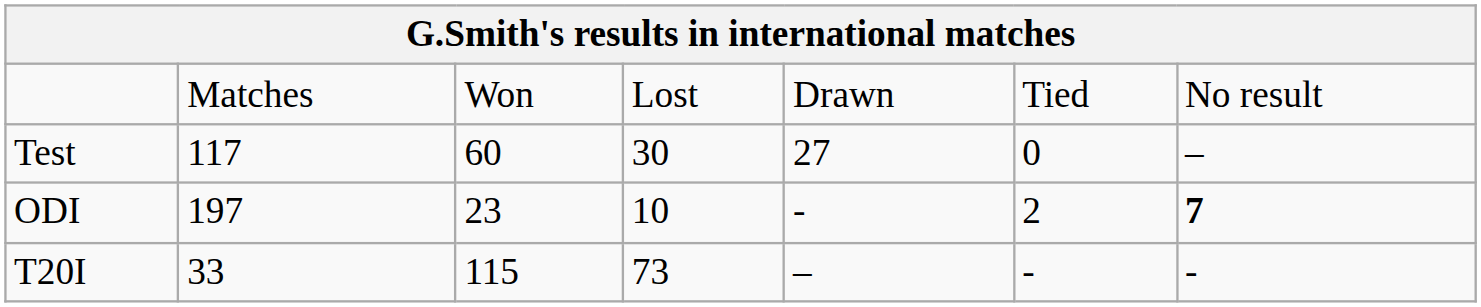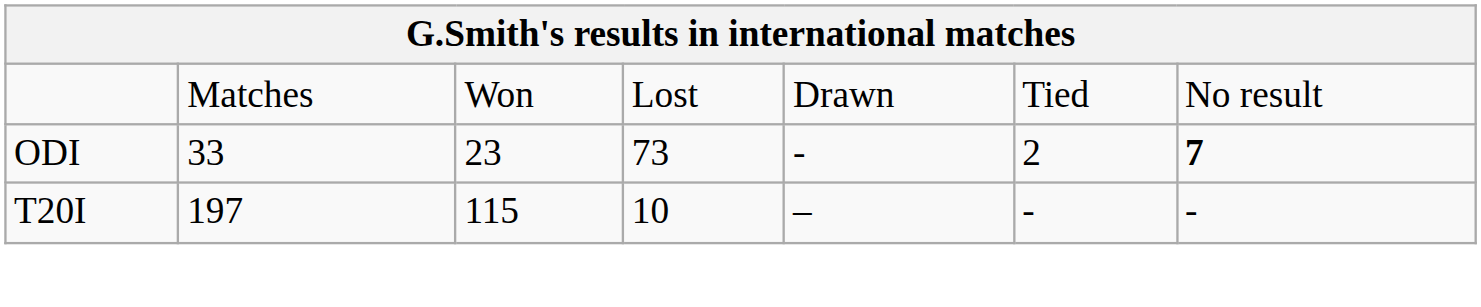 <table class="wikitable" style="float:right; margin-left:1em; width:50%;">
 <tr>
 <th colspan="7"><strong>G.Smith's results in international matches</strong></th>
 </tr>
 <tr>
 <td> </td>
 <td>Matches</td>
 <td>Won</td>
 <td>Lost</td>
 <td>Drawn</td>
 <td>Tied</td>
 <td>No result</td>
 </tr>
 <tr>
-<td>Test</td>
-<td>117</td>
-<td>60</td>
-<td>30</td>
-<td>27</td>
-<td>0</td>
-<td>–</td>
-</tr>
-<tr>
 <td>ODI</td>
-<td>197</td>
+<td>33</td>
 <td>23</td>
-<td>10</td>
+<td>73</td>
 <td>-</td>
 <td>2</td>
 <td><strong>7</strong></td>
 </tr>
 <tr>
 <td>T20I</td>
-<td>33</td>
+<td>197</td>
 <td>115</td>
-<td>73</td>
+<td>10</td>
 <td>–</td>
 <td>-</td>
 <td>-</td>
 </tr>
 </table>
